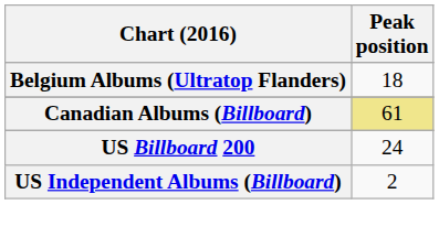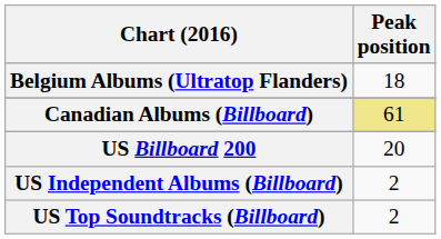 <table class="wikitable sortable plainrowheaders" style="text-align:center">
 <tr>
 <th scope="col">Chart (2016)</th>
 <th scope="col">Peak<br> position</th>
 </tr>
 <tr>
 </tr>
 <tr>
 <th scope="row">Belgium Albums (<a href='#'>Ultratop</a> Flanders)</th>
 <td align=center>18</td>
 </tr>
 <tr>
 </tr>
 <tr>
 <th scope="row">Canadian Albums (<em><a href='#'>Billboard</a></em>)</th>
 <td align=center style="background: khaki;">61</td>
 </tr>
 <tr>
 </tr>
 <tr>
 </tr>
 <tr>
 <th scope="row">US <em><a href='#'>Billboard</a></em> <a href='#'>200</a></th>
-<td align=center>24</td>
+<td align=center>20</td>
 </tr>
 <tr>
 <th scope="row">US <a href='#'>Independent Albums</a> (<em><a href='#'>Billboard</a></em>)</th>
 <td align=center>2</td>
 </tr>
+<tr>
+<th scope="row">US <a href='#'>Top Soundtracks</a> (<em><a href='#'>Billboard</a></em>)</th>
+<td align=center>2</td>
+</tr>
 </table>
